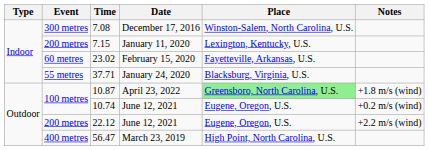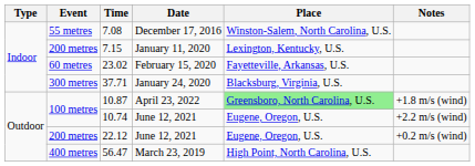 <table class="wikitable">
 <tr>
 <th>Type</th>
 <th>Event</th>
 <th>Time</th>
 <th>Date</th>
 <th>Place</th>
 <th>Notes</th>
 </tr>
 <tr>
 <td rowspan=4><a href='#'>Indoor</a></td>
-<td><a href='#'>300 metres</a></td>
+<td><a href='#'>55 metres</a></td>
 <td>7.08</td>
 <td>December 17, 2016</td>
 <td><a href='#'>Winston-Salem, North Carolina</a>, U.S.</td>
 <td></td>
 </tr>
 <tr>
 <td><a href='#'>200 metres</a></td>
 <td>7.15</td>
 <td>January 11, 2020</td>
 <td><a href='#'>Lexington, Kentucky</a>, U.S.</td>
 <td></td>
 </tr>
 <tr>
 <td><a href='#'>60 metres</a></td>
 <td>23.02</td>
 <td>February 15, 2020</td>
 <td><a href='#'>Fayetteville, Arkansas</a>, U.S.</td>
 <td></td>
 </tr>
 <tr>
-<td><a href='#'>55 metres</a></td>
+<td><a href='#'>300 metres</a></td>
 <td>37.71</td>
 <td>January 24, 2020</td>
 <td><a href='#'>Blacksburg, Virginia</a>, U.S.</td>
 <td></td>
 </tr>
 <tr>
 <td rowspan=4>Outdoor</td>
 <td rowspan=2><a href='#'>100 metres</a></td>
 <td>10.87</td>
 <td>April 23, 2022</td>
 <td style="background: lightgreen;"><a href='#'>Greensboro, North Carolina</a>, U.S.</td>
 <td>+1.8 m/s (wind)</td>
 </tr>
 <tr>
 <td>10.74 </td>
 <td>June 12, 2021</td>
 <td><a href='#'>Eugene, Oregon</a>, U.S.</td>
-<td>+0.2 m/s (wind)</td>
+<td>+2.2 m/s (wind)</td>
 </tr>
 <tr>
 <td><a href='#'>200 metres</a></td>
 <td>22.12</td>
 <td>June 12, 2021</td>
 <td><a href='#'>Eugene, Oregon</a>, U.S.</td>
-<td>+2.2 m/s (wind)</td>
+<td>+0.2 m/s (wind)</td>
 </tr>
 <tr>
 <td><a href='#'>400 metres</a></td>
 <td>56.47</td>
 <td>March 23, 2019</td>
 <td><a href='#'>High Point, North Carolina</a>, U.S.</td>
 <td></td>
 </tr>
 </table>
